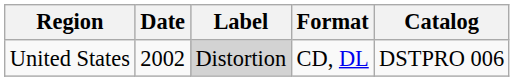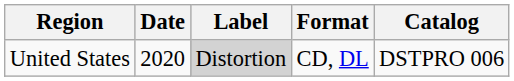 <table class="wikitable">
 <tr>
 <th>Region</th>
 <th>Date</th>
 <th>Label</th>
 <th>Format</th>
 <th>Catalog</th>
 </tr>
 <tr>
 <td>United States</td>
-<td>2002</td>
+<td>2020</td>
 <td style="background: lightgrey;">Distortion</td>
 <td>CD, <a href='#'>DL</a></td>
 <td>DSTPRO 006</td>
 </tr>
 </table>
